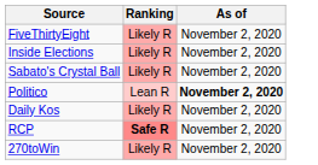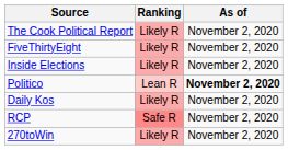 <table class="wikitable" style="text-align:center">
 <tr>
 <th>Source</th>
 <th>Ranking</th>
 <th>As of</th>
+</tr>
+<tr>
+<td align=left><a href='#'>The Cook Political Report</a></td>
+<td style="background:#faa" data-sort-value=3>Likely R</td>
+<td>November 2, 2020</td>
 </tr>
 <tr>
 <td align=left><a href='#'>FiveThirtyEight</a></td>
 <td style="background:#faa" data-sort-value=3>Likely R</td>
 <td>November 2, 2020</td>
 </tr>
 <tr>
 <td align=left><a href='#'>Inside Elections</a></td>
-<td style="background:#faa" data-sort-value=3>Likely R</td>
-<td>November 2, 2020</td>
-</tr>
-<tr>
-<td align=left><a href='#'>Sabato's Crystal Ball</a></td>
 <td style="background:#faa" data-sort-value=3>Likely R</td>
 <td>November 2, 2020</td>
 </tr>
 <tr>
 <td align=left><a href='#'>Politico</a></td>
 <td style="background:#fcc" data-sort-value=2>Lean R</td>
 <td><strong>November 2, 2020</strong></td>
 </tr>
 <tr>
 <td align=left><a href='#'>Daily Kos</a></td>
 <td style="background:#faa" data-sort-value=3>Likely R</td>
 <td>November 2, 2020</td>
 </tr>
 <tr>
 <td align=left><a href='#'>RCP</a></td>
-<td style="background:#f88" data-sort-value=4><strong>Safe R</strong></td>
+<td style="background:#f88" data-sort-value=4>Safe R</td>
 <td>November 2, 2020</td>
 </tr>
 <tr>
 <td align=left><a href='#'>270toWin</a></td>
 <td style="background:#faa" data-sort-value=3>Likely R</td>
 <td>November 2, 2020</td>
 </tr>
 </table>
